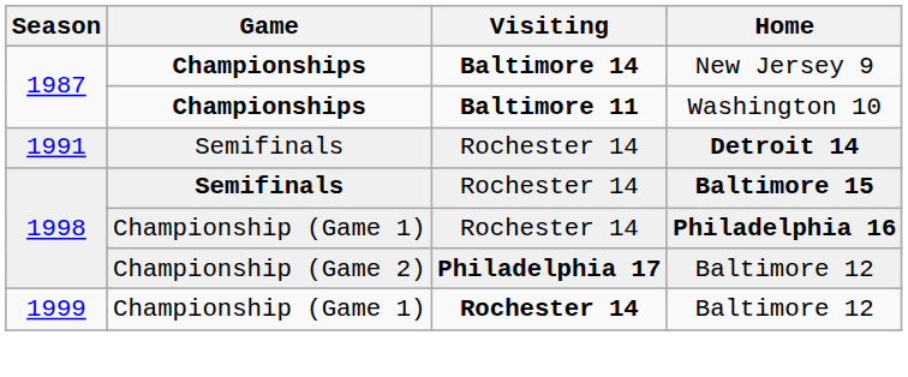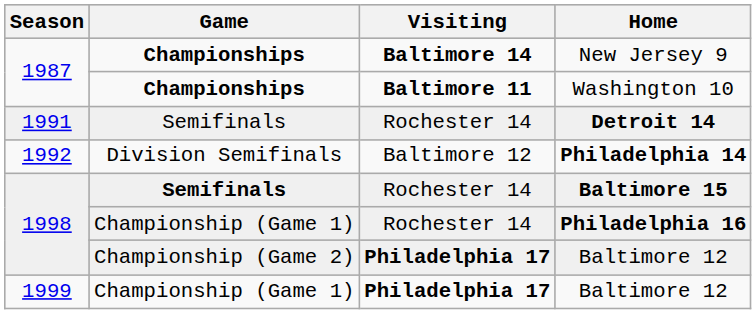 <table class="wikitable">
 <tr>
 <th>Season</th>
 <th>Game</th>
 <th>Visiting</th>
 <th>Home</th>
 </tr>
 <tr ALIGN=center>
 <td rowspan="2"><a href='#'>1987</a></td>
 <td><strong>Championships</strong></td>
 <td><strong>Baltimore 14</strong></td>
 <td>New Jersey 9</td>
 </tr>
 <tr ALIGN=center>
 <td><strong>Championships</strong></td>
 <td><strong>Baltimore 11</strong></td>
 <td>Washington 10</td>
 </tr>
 <tr ALIGN=center bgcolor="#f0f0f0">
 <td><a href='#'>1991</a></td>
 <td>Semifinals</td>
 <td>Rochester 14</td>
 <td><strong>Detroit 14</strong></td>
 </tr>
+<tr ALIGN=center>
+<td><a href='#'>1992</a></td>
+<td>Division Semifinals</td>
+<td>Baltimore 12</td>
+<td><strong>Philadelphia 14</strong></td>
+</tr>
 <tr ALIGN=center bgcolor="#f0f0f0">
 <td rowspan="3"><a href='#'>1998</a></td>
 <td><strong>Semifinals</strong></td>
 <td>Rochester 14</td>
 <td><strong>Baltimore 15</strong></td>
 </tr>
 <tr ALIGN=center bgcolor="#f0f0f0">
 <td>Championship (Game 1)</td>
 <td>Rochester 14</td>
 <td><strong>Philadelphia 16</strong></td>
 </tr>
 <tr ALIGN=center  bgcolor="#f0f0f0">
 <td>Championship (Game 2)</td>
 <td><strong>Philadelphia 17</strong></td>
 <td>Baltimore 12</td>
 </tr>
 <tr ALIGN=center>
 <td><a href='#'>1999</a></td>
 <td>Championship (Game 1)</td>
-<td><strong>Rochester 14</strong></td>
+<td><strong>Philadelphia 17</strong></td>
 <td>Baltimore 12</td>
 </tr>
 </table>
